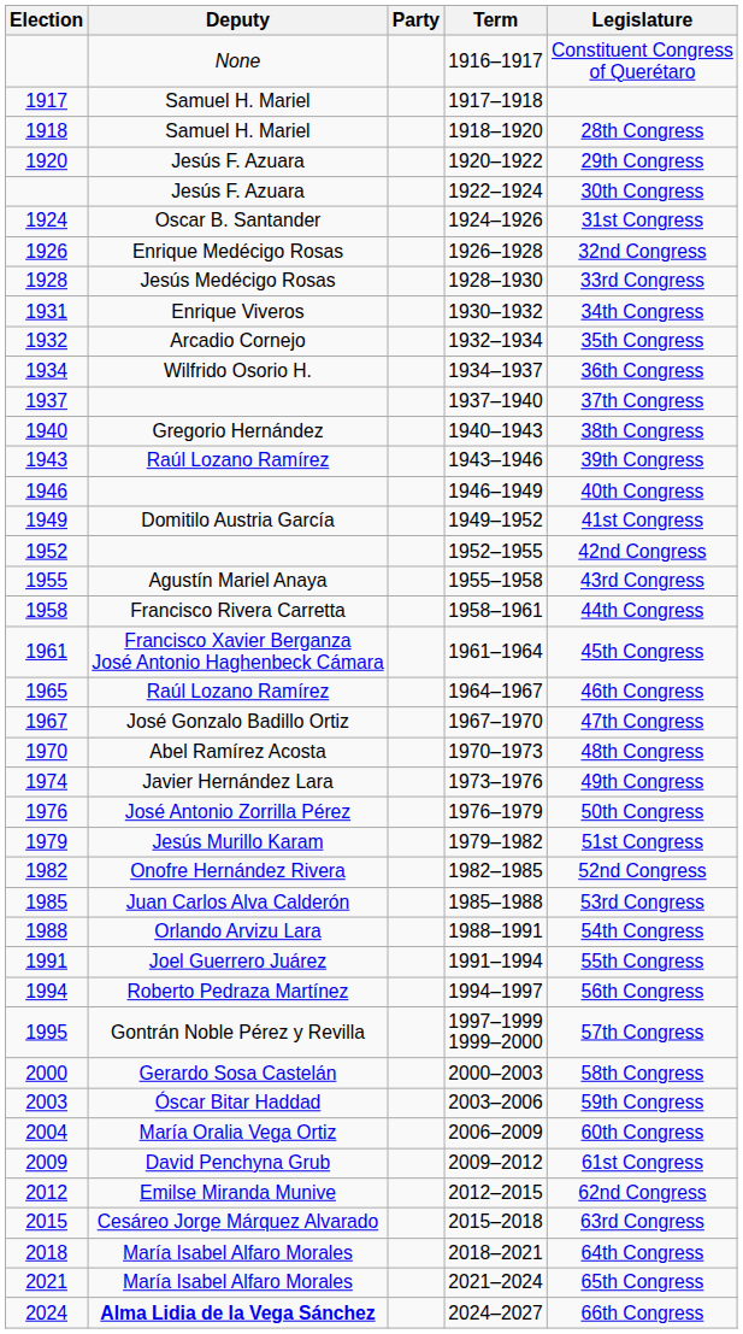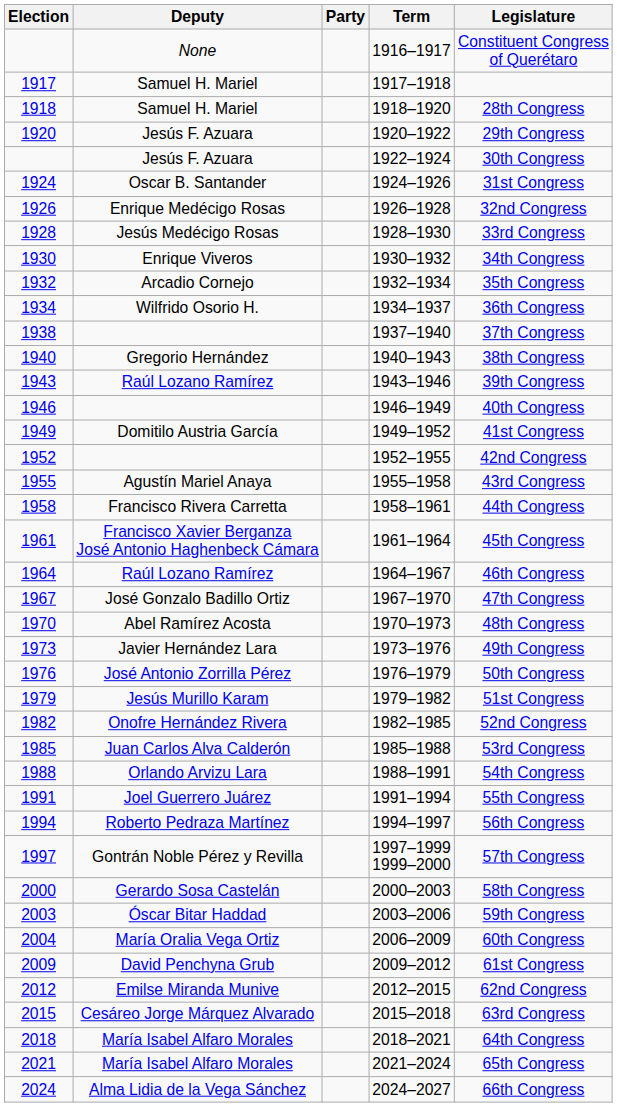 <table class="wikitable sortable" style="text-align: center">
 <tr>
 <th>Election</th>
 <th class="unsortable">Deputy</th>
 <th class="unsortable">Party</th>
 <th class="unsortable">Term</th>
 <th class="unsortable">Legislature</th>
 </tr>
 <tr>
 <td></td>
 <td><em>None</em></td>
 <td></td>
 <td>1916–1917</td>
 <td><a href='#'>Constituent Congress<br>of Querétaro</a></td>
 </tr>
 <tr>
 <td><a href='#'>1917</a></td>
 <td>Samuel H. Mariel</td>
 <td></td>
 <td>1917–1918</td>
 <td></td>
 </tr>
 <tr>
 <td><a href='#'>1918</a></td>
 <td>Samuel H. Mariel</td>
 <td></td>
 <td>1918–1920</td>
 <td><a href='#'>28th Congress</a></td>
 </tr>
 <tr>
 <td><a href='#'>1920</a></td>
 <td>Jesús F. Azuara</td>
 <td></td>
 <td>1920–1922</td>
 <td><a href='#'>29th Congress</a></td>
 </tr>
 <tr>
 <td></td>
 <td>Jesús F. Azuara</td>
 <td></td>
 <td>1922–1924</td>
 <td><a href='#'>30th Congress</a></td>
 </tr>
 <tr>
 <td><a href='#'>1924</a></td>
 <td>Oscar B. Santander</td>
 <td></td>
 <td>1924–1926</td>
 <td><a href='#'>31st Congress</a></td>
 </tr>
 <tr>
 <td><a href='#'>1926</a></td>
 <td>Enrique Medécigo Rosas</td>
 <td></td>
 <td>1926–1928</td>
 <td><a href='#'>32nd Congress</a></td>
 </tr>
 <tr>
 <td><a href='#'>1928</a></td>
 <td>Jesús Medécigo Rosas</td>
 <td></td>
 <td>1928–1930</td>
 <td><a href='#'>33rd Congress</a></td>
 </tr>
 <tr>
-<td><a href='#'>1931</a></td>
+<td><a href='#'>1930</a></td>
 <td>Enrique Viveros</td>
 <td></td>
 <td>1930–1932</td>
 <td><a href='#'>34th Congress</a></td>
 </tr>
 <tr>
 <td><a href='#'>1932</a></td>
 <td>Arcadio Cornejo</td>
 <td></td>
 <td>1932–1934</td>
 <td><a href='#'>35th Congress</a></td>
 </tr>
 <tr>
 <td><a href='#'>1934</a></td>
 <td>Wilfrido Osorio H.</td>
 <td></td>
 <td>1934–1937</td>
 <td><a href='#'>36th Congress</a></td>
 </tr>
 <tr>
-<td><a href='#'>1937</a></td>
+<td><a href='#'>1938</a></td>
 <td></td>
 <td></td>
 <td>1937–1940</td>
 <td><a href='#'>37th Congress</a></td>
 </tr>
 <tr>
 <td><a href='#'>1940</a></td>
 <td>Gregorio Hernández</td>
 <td></td>
 <td>1940–1943</td>
 <td><a href='#'>38th Congress</a></td>
 </tr>
 <tr>
 <td><a href='#'>1943</a></td>
 <td><a href='#'>Raúl Lozano Ramírez</a></td>
 <td></td>
 <td>1943–1946</td>
 <td><a href='#'>39th Congress</a></td>
 </tr>
 <tr>
 <td><a href='#'>1946</a></td>
 <td></td>
 <td></td>
 <td>1946–1949</td>
 <td><a href='#'>40th Congress</a></td>
 </tr>
 <tr>
 <td><a href='#'>1949</a></td>
 <td>Domitilo Austria García</td>
 <td></td>
 <td>1949–1952</td>
 <td><a href='#'>41st Congress</a></td>
 </tr>
 <tr>
 <td><a href='#'>1952</a></td>
 <td></td>
 <td></td>
 <td>1952–1955</td>
 <td><a href='#'>42nd Congress</a></td>
 </tr>
 <tr>
 <td><a href='#'>1955</a></td>
 <td>Agustín Mariel Anaya</td>
 <td></td>
 <td>1955–1958</td>
 <td><a href='#'>43rd Congress</a></td>
 </tr>
 <tr>
 <td><a href='#'>1958</a></td>
 <td>Francisco Rivera Carretta</td>
 <td></td>
 <td>1958–1961</td>
 <td><a href='#'>44th Congress</a></td>
 </tr>
 <tr>
 <td><a href='#'>1961</a></td>
 <td><a href='#'>Francisco Xavier Berganza</a><br><a href='#'>José Antonio Haghenbeck Cámara</a></td>
 <td></td>
 <td>1961–1964</td>
 <td><a href='#'>45th Congress</a></td>
 </tr>
 <tr>
-<td><a href='#'>1965</a></td>
+<td><a href='#'>1964</a></td>
 <td><a href='#'>Raúl Lozano Ramírez</a></td>
 <td></td>
 <td>1964–1967</td>
 <td><a href='#'>46th Congress</a></td>
 </tr>
 <tr>
 <td><a href='#'>1967</a></td>
 <td>José Gonzalo Badillo Ortiz</td>
 <td></td>
 <td>1967–1970</td>
 <td><a href='#'>47th Congress</a></td>
 </tr>
 <tr>
 <td><a href='#'>1970</a></td>
 <td>Abel Ramírez Acosta</td>
 <td></td>
 <td>1970–1973</td>
 <td><a href='#'>48th Congress</a></td>
 </tr>
 <tr>
-<td><a href='#'>1974</a></td>
+<td><a href='#'>1973</a></td>
 <td>Javier Hernández Lara</td>
 <td></td>
 <td>1973–1976</td>
 <td><a href='#'>49th Congress</a></td>
 </tr>
 <tr>
 <td><a href='#'>1976</a></td>
 <td><a href='#'>José Antonio Zorrilla Pérez</a></td>
 <td></td>
 <td>1976–1979</td>
 <td><a href='#'>50th Congress</a></td>
 </tr>
 <tr>
 <td><a href='#'>1979</a></td>
 <td><a href='#'>Jesús Murillo Karam</a></td>
 <td></td>
 <td>1979–1982</td>
 <td><a href='#'>51st Congress</a></td>
 </tr>
 <tr>
 <td><a href='#'>1982</a></td>
 <td><a href='#'>Onofre Hernández Rivera</a></td>
 <td></td>
 <td>1982–1985</td>
 <td><a href='#'>52nd Congress</a></td>
 </tr>
 <tr>
 <td><a href='#'>1985</a></td>
 <td><a href='#'>Juan Carlos Alva Calderón</a></td>
 <td></td>
 <td>1985–1988</td>
 <td><a href='#'>53rd Congress</a></td>
 </tr>
 <tr>
 <td><a href='#'>1988</a></td>
 <td><a href='#'>Orlando Arvizu Lara</a></td>
 <td></td>
 <td>1988–1991</td>
 <td><a href='#'>54th Congress</a></td>
 </tr>
 <tr>
 <td><a href='#'>1991</a></td>
 <td><a href='#'>Joel Guerrero Juárez</a></td>
 <td></td>
 <td>1991–1994</td>
 <td><a href='#'>55th Congress</a></td>
 </tr>
 <tr>
 <td><a href='#'>1994</a></td>
 <td><a href='#'>Roberto Pedraza Martínez</a></td>
 <td></td>
 <td>1994–1997</td>
 <td><a href='#'>56th Congress</a></td>
 </tr>
 <tr>
-<td><a href='#'>1995</a></td>
+<td><a href='#'>1997</a></td>
 <td>Gontrán Noble Pérez y Revilla</td>
 <td></td>
 <td>1997–1999<br>1999–2000</td>
 <td><a href='#'>57th Congress</a></td>
 </tr>
 <tr>
 <td><a href='#'>2000</a></td>
 <td><a href='#'>Gerardo Sosa Castelán</a></td>
 <td></td>
 <td>2000–2003</td>
 <td><a href='#'>58th Congress</a></td>
 </tr>
 <tr>
 <td><a href='#'>2003</a></td>
 <td><a href='#'>Óscar Bitar Haddad</a></td>
 <td></td>
 <td>2003–2006</td>
 <td><a href='#'>59th Congress</a></td>
 </tr>
 <tr>
 <td><a href='#'>2004</a></td>
 <td><a href='#'>María Oralia Vega Ortiz</a></td>
 <td></td>
 <td>2006–2009</td>
 <td><a href='#'>60th Congress</a></td>
 </tr>
 <tr>
 <td><a href='#'>2009</a></td>
 <td><a href='#'>David Penchyna Grub</a></td>
 <td></td>
 <td>2009–2012</td>
 <td><a href='#'>61st Congress</a></td>
 </tr>
 <tr>
 <td><a href='#'>2012</a></td>
 <td><a href='#'>Emilse Miranda Munive</a></td>
 <td></td>
 <td>2012–2015</td>
 <td><a href='#'>62nd Congress</a></td>
 </tr>
 <tr>
 <td><a href='#'>2015</a></td>
 <td><a href='#'>Cesáreo Jorge Márquez Alvarado</a></td>
 <td></td>
 <td>2015–2018</td>
 <td><a href='#'>63rd Congress</a></td>
 </tr>
 <tr>
 <td><a href='#'>2018</a></td>
 <td><a href='#'>María Isabel Alfaro Morales</a></td>
 <td></td>
 <td>2018–2021</td>
 <td><a href='#'>64th Congress</a></td>
 </tr>
 <tr>
 <td><a href='#'>2021</a></td>
 <td><a href='#'>María Isabel Alfaro Morales</a></td>
 <td></td>
 <td>2021–2024</td>
 <td><a href='#'>65th Congress</a></td>
 </tr>
 <tr>
 <td><a href='#'>2024</a></td>
-<td><strong><a href='#'>Alma Lidia de la Vega Sánchez</a></strong></td>
+<td><a href='#'>Alma Lidia de la Vega Sánchez</a></td>
 <td></td>
 <td>2024–2027</td>
 <td><a href='#'>66th Congress</a></td>
 </tr>
 </table>
